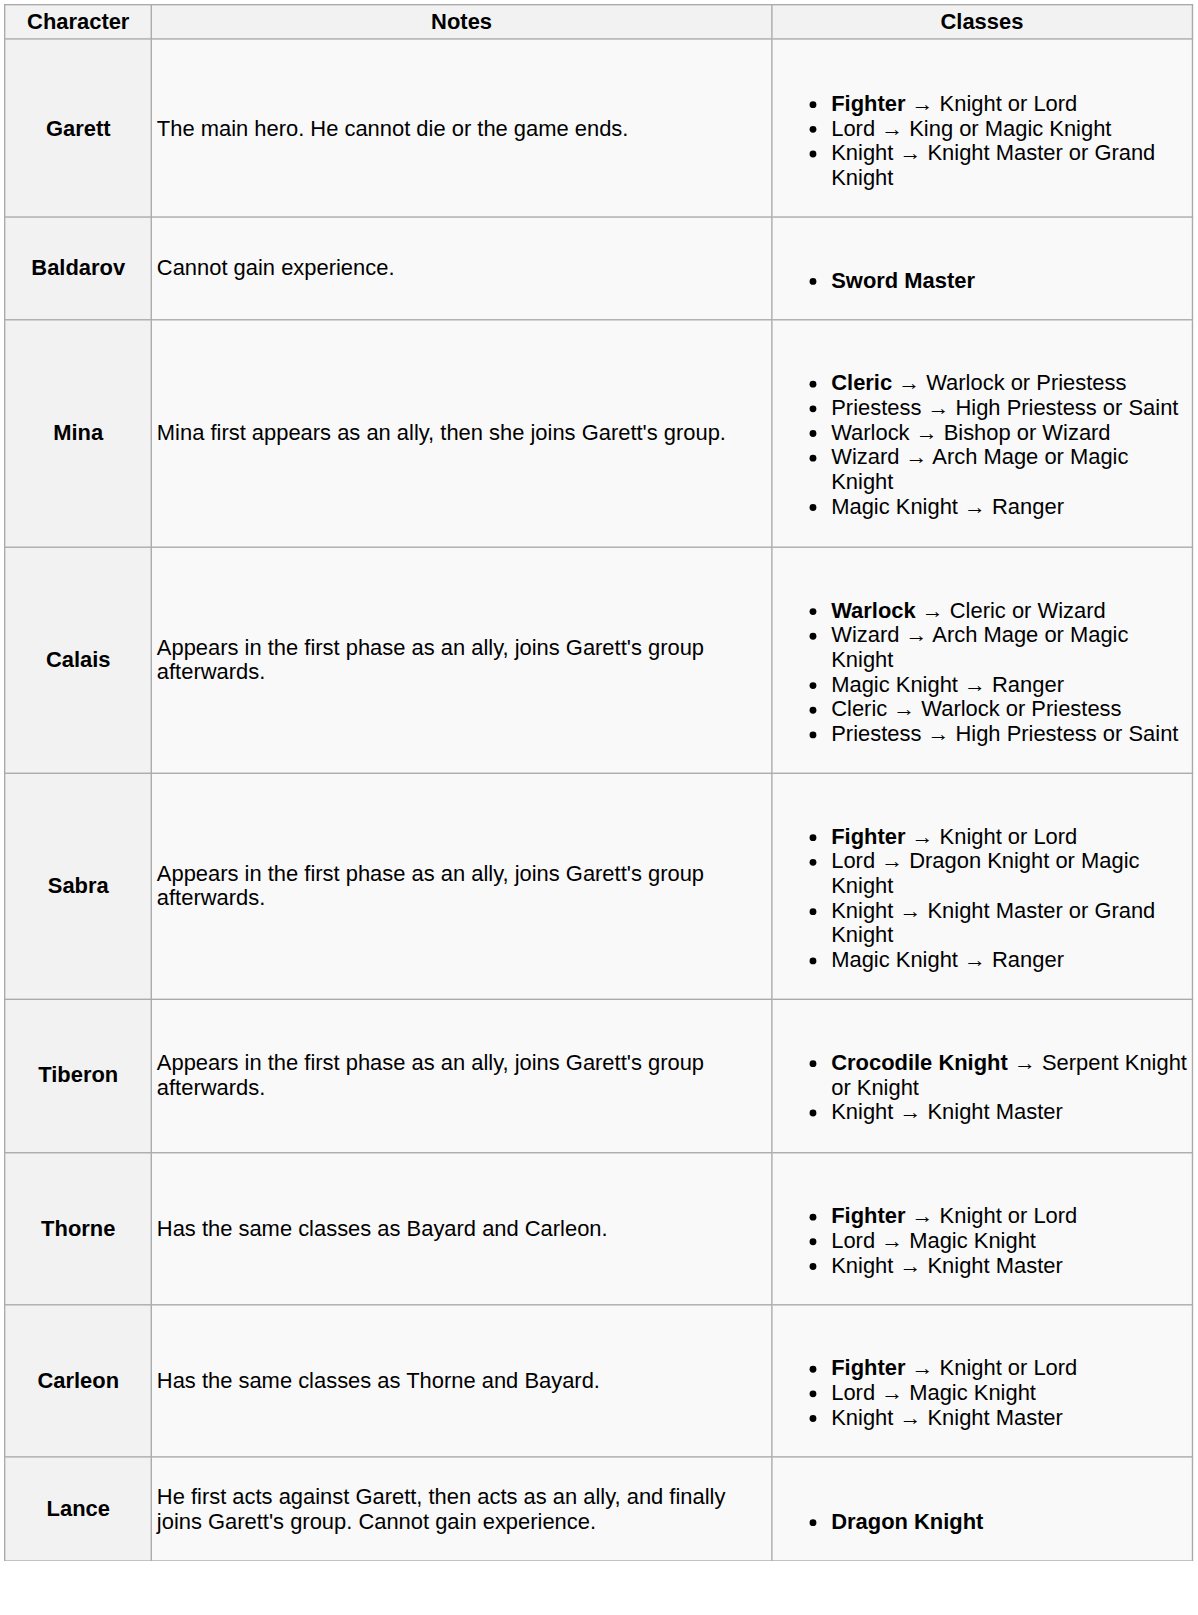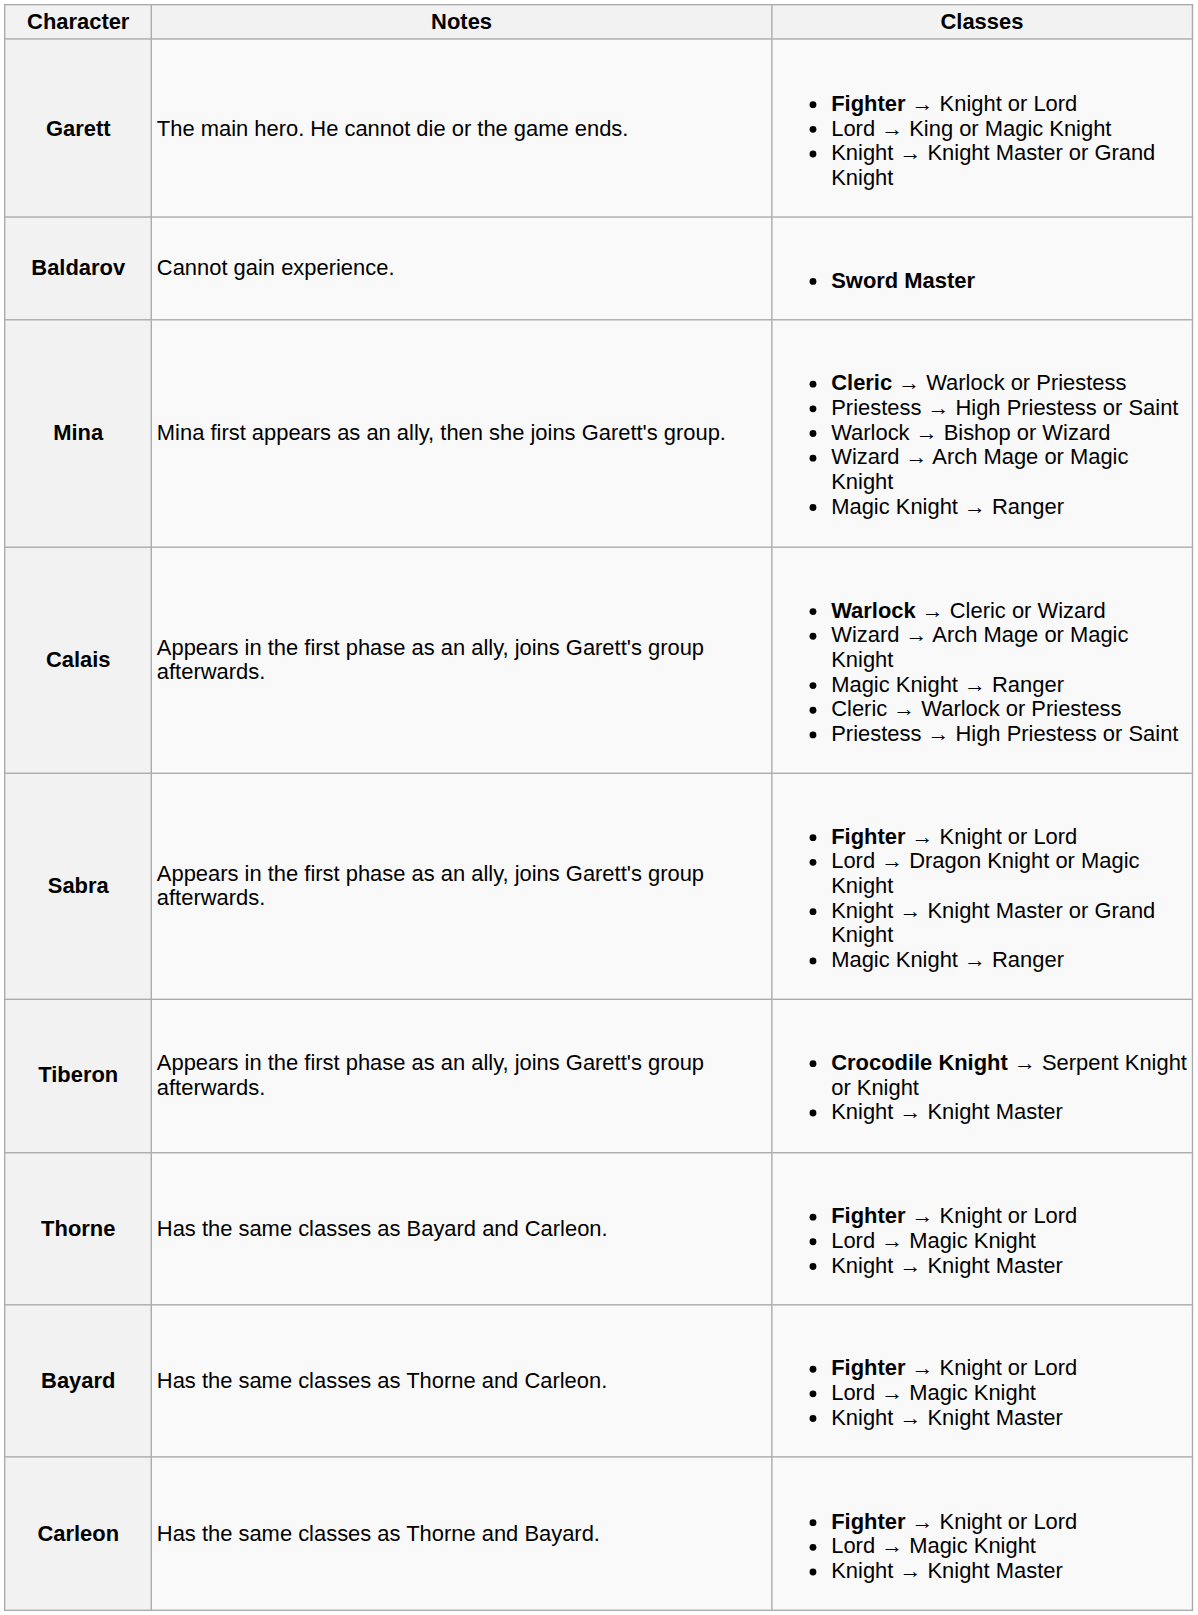 <table class="wikitable">
 <tr>
 <th width="100">Character</th>
 <th>Notes</th>
 <th width="300">Classes</th>
 </tr>
 <tr>
 <th>Garett</th>
 <td>The main hero. He cannot die or the game ends.</td>
 <td><br><ul><li><strong>Fighter</strong> → Knight or Lord</li><li>Lord → King or Magic Knight</li><li>Knight → Knight Master or Grand Knight</li></ul></td>
 </tr>
 <tr>
 <th>Baldarov</th>
 <td>Cannot gain experience.</td>
 <td><br><ul><li><strong>Sword Master</strong></li></ul></td>
 </tr>
 <tr>
 <th>Mina</th>
 <td>Mina first appears as an ally, then she joins Garett's group.</td>
 <td><br><ul><li><strong>Cleric</strong> → Warlock or Priestess</li><li>Priestess → High Priestess or Saint</li><li>Warlock → Bishop or Wizard</li><li>Wizard → Arch Mage or Magic Knight</li><li>Magic Knight → Ranger</li></ul></td>
 </tr>
 <tr>
 <th>Calais</th>
 <td>Appears in the first phase as an ally, joins Garett's group afterwards.</td>
 <td><br><ul><li><strong>Warlock</strong> → Cleric or Wizard</li><li>Wizard → Arch Mage or Magic Knight</li><li>Magic Knight → Ranger</li><li>Cleric → Warlock or Priestess</li><li>Priestess → High Priestess or Saint</li></ul></td>
 </tr>
 <tr>
 <th>Sabra</th>
 <td>Appears in the first phase as an ally, joins Garett's group afterwards.</td>
 <td><br><ul><li><strong>Fighter</strong> → Knight or Lord</li><li>Lord → Dragon Knight or Magic Knight</li><li>Knight → Knight Master or Grand Knight</li><li>Magic Knight → Ranger</li></ul></td>
 </tr>
 <tr>
 <th>Tiberon</th>
 <td>Appears in the first phase as an ally, joins Garett's group afterwards.</td>
 <td><br><ul><li><strong>Crocodile Knight</strong> → Serpent Knight or Knight</li><li>Knight → Knight Master</li></ul></td>
 </tr>
 <tr>
 <th>Thorne</th>
 <td>Has the same classes as Bayard and Carleon.</td>
 <td><br><ul><li><strong>Fighter</strong> → Knight or Lord</li><li>Lord → Magic Knight</li><li>Knight → Knight Master</li></ul></td>
 </tr>
 <tr>
+<th>Bayard</th>
+<td>Has the same classes as Thorne and Carleon.</td>
+<td><br><ul><li><strong>Fighter</strong> → Knight or Lord</li><li>Lord → Magic Knight</li><li>Knight → Knight Master</li></ul></td>
+</tr>
+<tr>
 <th>Carleon</th>
 <td>Has the same classes as Thorne and Bayard.</td>
 <td><br><ul><li><strong>Fighter</strong> → Knight or Lord</li><li>Lord → Magic Knight</li><li>Knight → Knight Master</li></ul></td>
 </tr>
-<tr>
-<th>Lance</th>
-<td>He first acts against Garett, then acts as an ally, and finally joins Garett's group. Cannot gain experience.</td>
-<td><br><ul><li><strong>Dragon Knight</strong></li></ul></td>
-</tr>
 </table>
